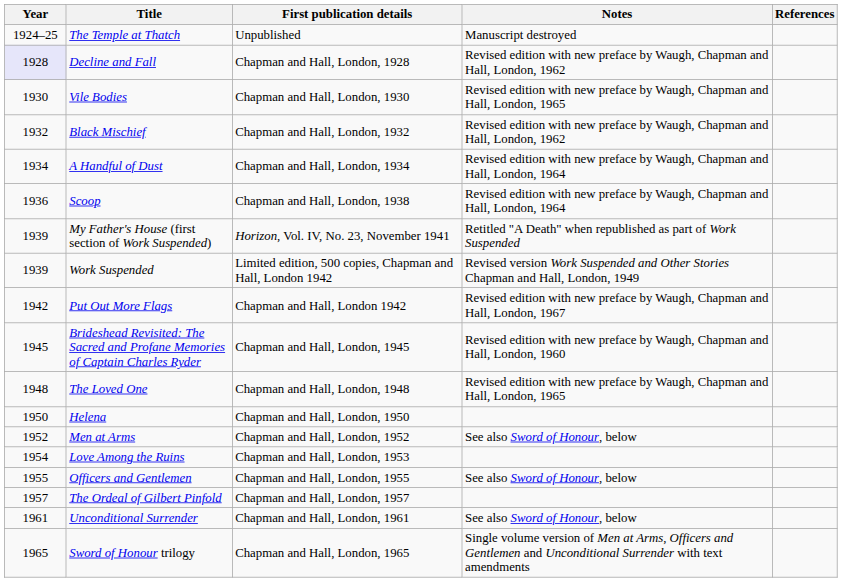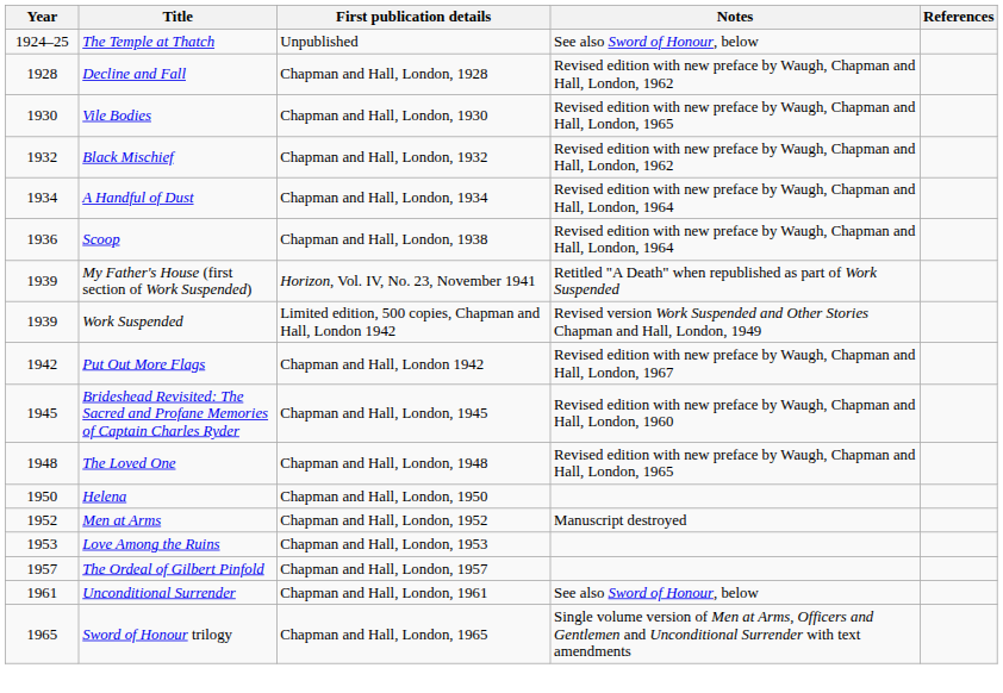 <table class= "wikitable sortable">
 <tr>
 <th width= "70">Year</th>
 <th width= "200">Title</th>
 <th width= "280">First publication details</th>
 <th width= "380">Notes</th>
 <th width= "50">References</th>
 </tr>
 <tr>
 <td align= "center">1924–25</td>
 <td><em><a href='#'>The Temple at Thatch</a></em></td>
 <td>Unpublished</td>
-<td>Manuscript destroyed</td>
+<td>See also <em><a href='#'>Sword of Honour</a></em>, below</td>
 <td></td>
 </tr>
 <tr>
-<td align= "center" style="background: lavender;">1928</td>
+<td align= "center">1928</td>
 <td><em><a href='#'>Decline and Fall</a></em></td>
 <td>Chapman and Hall, London, 1928</td>
 <td>Revised edition with new preface by Waugh, Chapman and Hall, London, 1962</td>
 <td></td>
 </tr>
 <tr>
 <td align= "center">1930</td>
 <td><em><a href='#'>Vile Bodies</a></em></td>
 <td>Chapman and Hall, London, 1930</td>
 <td>Revised edition with new preface by Waugh, Chapman and Hall, London, 1965</td>
 <td></td>
 </tr>
 <tr>
 <td align= "center">1932</td>
 <td><em><a href='#'>Black Mischief</a></em></td>
 <td>Chapman and Hall, London, 1932</td>
 <td>Revised edition with new preface by Waugh, Chapman and Hall, London, 1962</td>
 <td></td>
 </tr>
 <tr>
 <td align= "center">1934</td>
 <td><em><a href='#'>A Handful of Dust</a></em></td>
 <td>Chapman and Hall, London, 1934</td>
 <td>Revised edition with new preface by Waugh, Chapman and Hall, London, 1964</td>
 <td></td>
 </tr>
 <tr>
 <td align= "center">1936</td>
 <td><em><a href='#'>Scoop</a></em></td>
 <td>Chapman and Hall, London, 1938</td>
 <td>Revised edition with new preface by Waugh, Chapman and Hall, London, 1964</td>
 <td></td>
 </tr>
 <tr>
 <td align= "center">1939</td>
 <td><em>My Father's House</em> (first section of <em>Work Suspended</em>)</td>
 <td><em>Horizon</em>, Vol. IV, No. 23, November 1941</td>
 <td>Retitled "A Death" when republished as part of <em>Work Suspended</em></td>
 <td></td>
 </tr>
 <tr>
 <td align= "center">1939</td>
 <td><em>Work Suspended</em></td>
 <td>Limited edition, 500 copies, Chapman and Hall, London 1942</td>
 <td>Revised version <em>Work Suspended and Other Stories</em> Chapman and Hall, London, 1949</td>
 <td></td>
 </tr>
 <tr>
 <td align= "center">1942</td>
 <td><em><a href='#'>Put Out More Flags</a></em></td>
 <td>Chapman and Hall, London 1942</td>
 <td>Revised edition with new preface by Waugh, Chapman and Hall, London, 1967</td>
 <td></td>
 </tr>
 <tr>
 <td align= "center">1945</td>
 <td><em><a href='#'>Brideshead Revisited: The Sacred and Profane Memories of Captain Charles Ryder</a></em></td>
 <td>Chapman and Hall, London, 1945</td>
 <td>Revised edition with new preface by Waugh, Chapman and Hall, London, 1960</td>
 <td></td>
 </tr>
 <tr>
 <td align= "center">1948</td>
 <td><em><a href='#'>The Loved One</a></em></td>
 <td>Chapman and Hall, London, 1948</td>
 <td>Revised edition with new preface by Waugh, Chapman and Hall, London, 1965</td>
 <td></td>
 </tr>
 <tr>
 <td align= "center">1950</td>
 <td><em><a href='#'>Helena</a></em></td>
 <td>Chapman and Hall, London, 1950</td>
 <td></td>
 <td></td>
 </tr>
 <tr>
 <td align= "center">1952</td>
 <td><em><a href='#'>Men at Arms</a></em></td>
 <td>Chapman and Hall, London, 1952</td>
-<td>See also <em><a href='#'>Sword of Honour</a></em>, below</td>
+<td>Manuscript destroyed</td>
 <td></td>
 </tr>
 <tr>
-<td align= "center">1954</td>
+<td align= "center">1953</td>
 <td><em><a href='#'>Love Among the Ruins</a></em></td>
 <td>Chapman and Hall, London, 1953</td>
 <td></td>
-<td></td>
-</tr>
-<tr>
-<td align= "center">1955</td>
-<td><em><a href='#'>Officers and Gentlemen</a></em></td>
-<td>Chapman and Hall, London, 1955</td>
-<td>See also <em><a href='#'>Sword of Honour</a></em>, below</td>
 <td></td>
 </tr>
 <tr>
 <td align= "center">1957</td>
 <td><em><a href='#'>The Ordeal of Gilbert Pinfold</a></em></td>
 <td>Chapman and Hall, London, 1957</td>
 <td></td>
 <td></td>
 </tr>
 <tr>
 <td align= "center">1961</td>
 <td><em><a href='#'>Unconditional Surrender</a></em></td>
 <td>Chapman and Hall, London, 1961</td>
 <td>See also <em><a href='#'>Sword of Honour</a></em>, below</td>
 <td></td>
 </tr>
 <tr>
 <td align= "center">1965</td>
 <td><em><a href='#'>Sword of Honour</a></em> trilogy</td>
 <td>Chapman and Hall, London, 1965</td>
 <td>Single volume version of <em>Men at Arms</em>, <em>Officers and Gentlemen</em> and <em>Unconditional Surrender</em> with text amendments</td>
 <td></td>
 </tr>
 </table>
